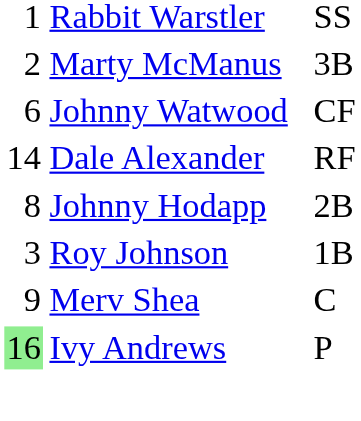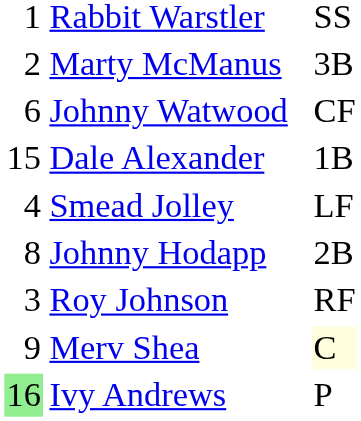 <table>
 <tr>
 <td>  1</td>
 <td><a href='#'>Rabbit Warstler</a></td>
 <td>SS</td>
 </tr>
 <tr>
 <td>  2</td>
 <td><a href='#'>Marty McManus</a></td>
 <td>3B</td>
 </tr>
 <tr>
 <td>  6</td>
 <td><a href='#'>Johnny Watwood</a>  </td>
 <td>CF</td>
 </tr>
 <tr>
-<td>14</td>
+<td>15</td>
 <td><a href='#'>Dale Alexander</a></td>
-<td>RF</td>
+<td>1B</td>
+</tr>
+<tr>
+<td>  4</td>
+<td><a href='#'>Smead Jolley</a></td>
+<td>LF</td>
 </tr>
 <tr>
 <td>  8</td>
 <td><a href='#'>Johnny Hodapp</a></td>
 <td>2B</td>
 </tr>
 <tr>
 <td>  3</td>
 <td><a href='#'>Roy Johnson</a></td>
-<td>1B</td>
+<td>RF</td>
 </tr>
 <tr>
 <td>  9</td>
 <td><a href='#'>Merv Shea</a></td>
-<td>C</td>
+<td style="background: lightyellow;">C</td>
 </tr>
 <tr>
 <td style="background: lightgreen;">16</td>
 <td><a href='#'>Ivy Andrews</a></td>
 <td>P</td>
 </tr>
 <tr>
 </tr>
 </table>
